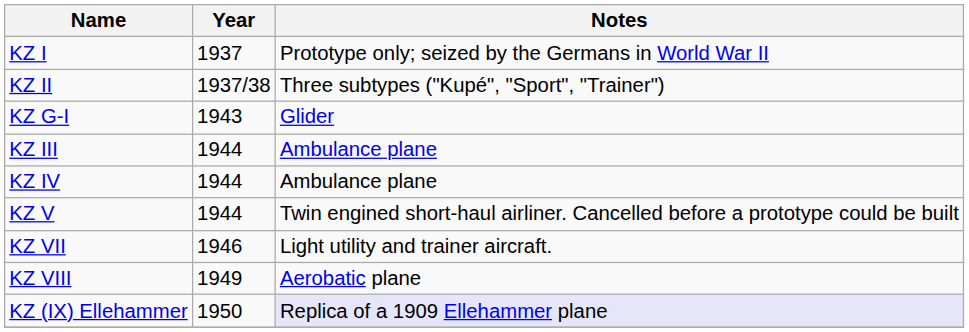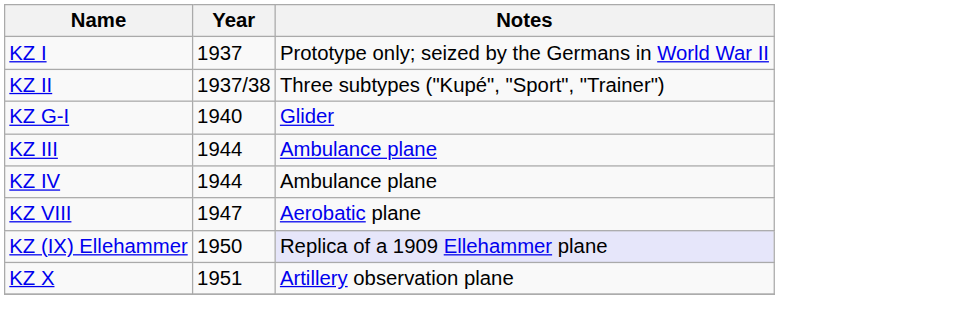 <table class="wikitable">
 <tr>
 <th>Name</th>
 <th>Year</th>
 <th>Notes</th>
 </tr>
 <tr>
 <td><a href='#'>KZ I</a></td>
 <td>1937</td>
 <td>Prototype only; seized by the Germans in <a href='#'>World War II</a></td>
 </tr>
 <tr>
 <td><a href='#'>KZ II</a></td>
 <td>1937/38</td>
 <td>Three subtypes ("Kupé", "Sport", "Trainer")</td>
 </tr>
 <tr>
 <td><a href='#'>KZ G-I</a></td>
-<td>1943</td>
+<td>1940</td>
 <td><a href='#'>Glider</a></td>
 </tr>
 <tr>
 <td><a href='#'>KZ III</a></td>
 <td>1944</td>
 <td><a href='#'>Ambulance plane</a></td>
 </tr>
 <tr>
 <td><a href='#'>KZ IV</a></td>
 <td>1944</td>
 <td>Ambulance plane</td>
 </tr>
 <tr>
-<td><a href='#'>KZ V</a></td>
-<td>1944</td>
-<td>Twin engined short-haul airliner. Cancelled before a prototype could be built</td>
-</tr>
-<tr>
-<td><a href='#'>KZ VII</a></td>
-<td>1946</td>
-<td>Light utility and trainer aircraft.</td>
-</tr>
-<tr>
 <td><a href='#'>KZ VIII</a></td>
-<td>1949</td>
+<td>1947</td>
 <td><a href='#'>Aerobatic</a> plane</td>
 </tr>
 <tr>
 <td><a href='#'>KZ (IX) Ellehammer</a></td>
 <td>1950</td>
 <td style="background: lavender;">Replica of a 1909 <a href='#'>Ellehammer</a> plane</td>
 </tr>
 <tr>
+<td><a href='#'>KZ X</a></td>
+<td>1951</td>
+<td><a href='#'>Artillery</a> observation plane</td>
+</tr>
+<tr>
 </tr>
 </table>
